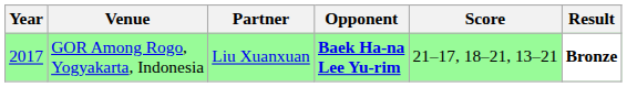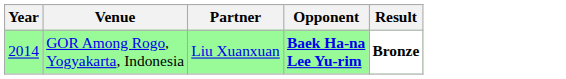 <table class="sortable wikitable" style="font-size: 90%;">
 <tr>
 <th>Year</th>
 <th>Venue</th>
 <th>Partner</th>
 <th>Opponent</th>
-<th>Score</th>
 <th>Result</th>
 </tr>
 <tr style="background:#98FB98">
-<td align="center"><a href='#'>2017</a></td>
+<td align="center"><a href='#'>2014</a></td>
 <td align="left"><a href='#'>GOR Among Rogo</a>,<br><a href='#'>Yogyakarta</a>, Indonesia</td>
 <td align="left"> <a href='#'>Liu Xuanxuan</a></td>
 <td align="left"><strong> <a href='#'>Baek Ha-na</a><br> <a href='#'>Lee Yu-rim</a></strong></td>
-<td align="left">21–17, 18–21, 13–21</td>
 <td style="text-align:left; background:white"> <strong>Bronze</strong></td>
 </tr>
 </table>
